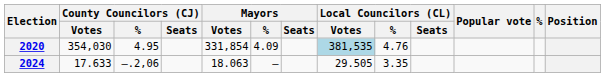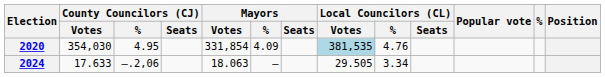 <table class="wikitable" style="text-align: right;">
 <tr>
 <th rowspan="2">Election</th>
 <th colspan="3">County Councilors (CJ)</th>
 <th colspan="3">Mayors</th>
 <th colspan="3">Local Councilors (CL)</th>
 <th rowspan="2">Popular vote</th>
 <th rowspan="2">%</th>
 <th rowspan="2">Position</th>
 </tr>
 <tr>
 <th>Votes</th>
 <th>%</th>
 <th>Seats</th>
 <th>Votes</th>
 <th>%</th>
 <th>Seats</th>
 <th>Votes</th>
 <th>%</th>
 <th>Seats</th>
 </tr>
 <tr>
 <th><a href='#'>2020</a></th>
 <td>354,030</td>
 <td>4.95</td>
 <td></td>
 <td>331,854</td>
 <td>4.09</td>
 <td></td>
 <td style="background: lightblue;">381,535</td>
 <td>4.76</td>
 <td></td>
 <td></td>
 <td></td>
 <th style="text-align: center;"></th>
 </tr>
 <tr 2.60>
 <th><a href='#'>2024</a></th>
 <td>17.633</td>
 <td>–.2,06</td>
 <td></td>
 <td>18.063</td>
 <td>–</td>
 <td></td>
 <td>29.505</td>
-<td>3.35</td>
+<td>3.34</td>
 <td></td>
 <td></td>
 <td></td>
 <th style="text-align: center;"></th>
 </tr>
 </table>
